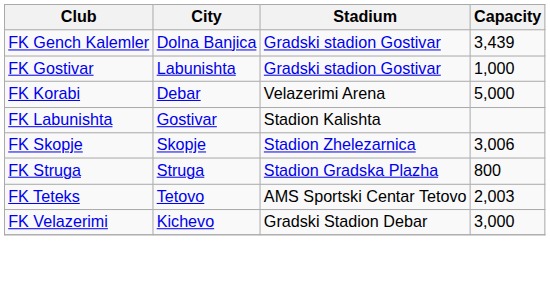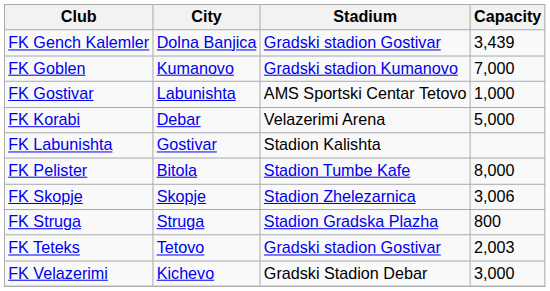 <table class="wikitable sortable">
 <tr>
 <th>Club</th>
 <th>City</th>
 <th>Stadium</th>
 <th>Capacity</th>
 </tr>
 <tr>
 <td><a href='#'>FK Gench Kalemler</a></td>
 <td><a href='#'>Dolna Banjica</a></td>
 <td><a href='#'>Gradski stadion Gostivar</a></td>
 <td>3,439</td>
 </tr>
 <tr>
+<td><a href='#'>FK Goblen</a></td>
+<td><a href='#'>Kumanovo</a></td>
+<td><a href='#'>Gradski stadion Kumanovo</a></td>
+<td>7,000</td>
+</tr>
+<tr>
 <td><a href='#'>FK Gostivar</a></td>
 <td><a href='#'>Labunishta</a></td>
-<td><a href='#'>Gradski stadion Gostivar</a></td>
+<td>AMS Sportski Centar Tetovo</td>
 <td>1,000</td>
 </tr>
 <tr>
 <td><a href='#'>FK Korabi</a></td>
 <td><a href='#'>Debar</a></td>
 <td>Velazerimi Arena</td>
 <td>5,000</td>
 </tr>
 <tr>
 <td><a href='#'>FK Labunishta</a></td>
 <td><a href='#'>Gostivar</a></td>
 <td>Stadion Kalishta</td>
 <td></td>
+</tr>
+<tr>
+<td><a href='#'>FK Pelister</a></td>
+<td><a href='#'>Bitola</a></td>
+<td><a href='#'>Stadion Tumbe Kafe</a></td>
+<td>8,000</td>
 </tr>
 <tr>
 <td><a href='#'>FK Skopje</a></td>
 <td><a href='#'>Skopje</a></td>
 <td><a href='#'>Stadion Zhelezarnica</a></td>
 <td>3,006</td>
 </tr>
 <tr>
 <td><a href='#'>FK Struga</a></td>
 <td><a href='#'>Struga</a></td>
 <td><a href='#'>Stadion Gradska Plazha</a></td>
 <td>800</td>
 </tr>
 <tr>
 <td><a href='#'>FK Teteks</a></td>
 <td><a href='#'>Tetovo</a></td>
-<td>AMS Sportski Centar Tetovo</td>
+<td><a href='#'>Gradski stadion Gostivar</a></td>
 <td>2,003</td>
 </tr>
 <tr>
 <td><a href='#'>FK Velazerimi</a></td>
 <td><a href='#'>Kichevo</a></td>
 <td>Gradski Stadion Debar</td>
 <td>3,000</td>
 </tr>
 <tr>
 </tr>
 </table>
